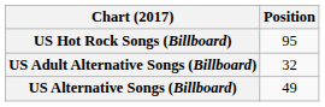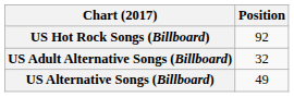 <table class="wikitable plainrowheaders sortable">
 <tr>
 <th>Chart (2017)</th>
 <th>Position</th>
 </tr>
 <tr>
 <th scope="row">US Hot Rock Songs (<em>Billboard</em>)</th>
-<td style="text-align:center;">95</td>
+<td style="text-align:center;">92</td>
 </tr>
 <tr>
 <th scope="row">US Adult Alternative Songs (<em>Billboard</em>)</th>
 <td style="text-align:center;">32</td>
 </tr>
 <tr>
 <th scope="row">US Alternative Songs (<em>Billboard</em>)</th>
 <td style="text-align:center;">49</td>
 </tr>
 </table>
